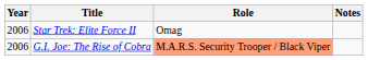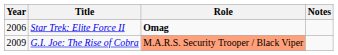 <table class="wikitable sortable">
 <tr>
 <th>Year</th>
 <th>Title</th>
 <th>Role</th>
 <th>Notes</th>
 </tr>
 <tr>
 <td>2006</td>
 <td><em><a href='#'>Star Trek: Elite Force II</a></em></td>
-<td>Omag</td>
+<td><strong>Omag</strong></td>
 <td></td>
 </tr>
 <tr>
-<td>2006</td>
+<td>2009</td>
 <td><a href='#'><em>G.I. Joe: The Rise of Cobra</em></a></td>
 <td style="background: lightsalmon;">M.A.R.S. Security Trooper / Black Viper</td>
 <td></td>
 </tr>
 </table>
